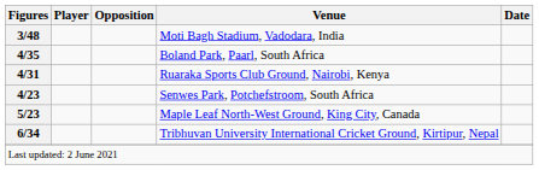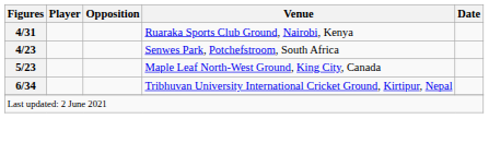 <table class="wikitable plainrowheaders sortable">
 <tr>
 <th scope=col>Figures</th>
 <th scope=col>Player</th>
 <th scope=col>Opposition</th>
 <th scope=col>Venue</th>
 <th scope=col>Date</th>
-</tr>
-<tr>
-<th>3/48</th>
-<td></td>
-<td></td>
-<td><a href='#'>Moti Bagh Stadium</a>, <a href='#'>Vadodara</a>, India</td>
-<td> </td>
-</tr>
-<tr>
-<th>4/35</th>
-<td></td>
-<td></td>
-<td><a href='#'>Boland Park</a>, <a href='#'>Paarl</a>, South Africa</td>
-<td> </td>
 </tr>
 <tr>
 <th>4/31</th>
 <td></td>
 <td></td>
 <td><a href='#'>Ruaraka Sports Club Ground</a>, <a href='#'>Nairobi</a>, Kenya</td>
 <td></td>
 </tr>
 <tr>
 <th>4/23</th>
 <td></td>
 <td></td>
 <td><a href='#'>Senwes Park</a>, <a href='#'>Potchefstroom</a>, South Africa</td>
 <td></td>
 </tr>
 <tr>
 <th>5/23</th>
 <td></td>
 <td></td>
 <td><a href='#'>Maple Leaf North-West Ground</a>, <a href='#'>King City</a>, Canada</td>
 <td></td>
 </tr>
 <tr>
 <th>6/34</th>
 <td></td>
 <td></td>
 <td><a href='#'>Tribhuvan University International Cricket Ground</a>, <a href='#'>Kirtipur</a>, <a href='#'>Nepal</a></td>
 <td></td>
 </tr>
 <tr>
 </tr>
 <tr class=sortbottom>
 <td colspan=5><small>Last updated: 2 June 2021</small></td>
 </tr>
 </table>
